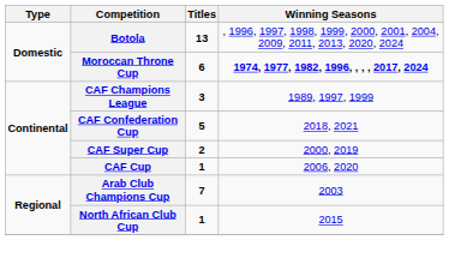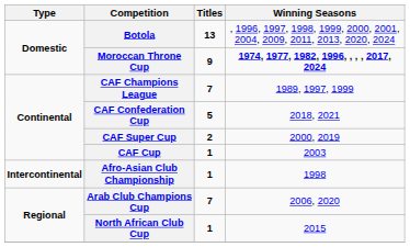 <table class="wikitable plainrowheaders" style="font-size:95%; text-align:center;">
 <tr>
 <th>Type</th>
 <th>Competition</th>
 <th>Titles</th>
 <th>Winning Seasons</th>
 </tr>
 <tr>
 <td rowspan="2"><strong>Domestic</strong></td>
 <th scope=col><a href='#'>Botola</a></th>
 <td align="center"><strong>13</strong></td>
 <td>, <a href='#'>1996</a>, <a href='#'>1997</a>, <a href='#'>1998</a>, <a href='#'>1999</a>, <a href='#'>2000</a>, <a href='#'>2001</a>, <a href='#'>2004</a>, <a href='#'>2009</a>, <a href='#'>2011</a>, <a href='#'>2013</a>, <a href='#'>2020</a>, <a href='#'>2024</a></td>
 </tr>
 <tr>
 <th scope=col><a href='#'>Moroccan Throne Cup</a></th>
-<td align="center"><strong>6</strong></td>
+<td align="center"><strong>9</strong></td>
 <td><strong><a href='#'>1974</a>, <a href='#'>1977</a>, <a href='#'>1982</a>, <a href='#'>1996</a>, , , , <a href='#'>2017</a>,  <a href='#'>2024</a></strong></td>
 </tr>
 <tr>
 <td rowspan="4"><strong>Continental</strong></td>
 <th scope=col><a href='#'>CAF Champions League</a></th>
-<td align="center"><strong>3</strong></td>
+<td align="center"><strong>7</strong></td>
 <td><a href='#'>1989</a>, <a href='#'>1997</a>, <a href='#'>1999</a></td>
 </tr>
 <tr>
 <th scope=col><a href='#'>CAF Confederation Cup</a></th>
 <td align="center"><strong>5</strong></td>
 <td><a href='#'>2018</a>, <a href='#'>2021</a></td>
 </tr>
 <tr>
 <th scope=col><a href='#'>CAF Super Cup</a></th>
 <td align="center"><strong>2</strong></td>
 <td><a href='#'>2000</a>, <a href='#'>2019</a></td>
 </tr>
 <tr>
 <th scope=col><a href='#'>CAF Cup</a></th>
 <td align="center"><strong>1</strong></td>
-<td><a href='#'>2006</a>, <a href='#'>2020</a></td>
+<td><a href='#'>2003</a></td>
+</tr>
+<tr>
+<td rowspan="1"><strong>Intercontinental</strong></td>
+<th scope=col><a href='#'>Afro-Asian Club Championship</a></th>
+<td align="center"><strong>1</strong></td>
+<td><a href='#'>1998</a></td>
 </tr>
 <tr>
 <td rowspan="2"><strong>Regional</strong></td>
 <th scope=col><a href='#'>Arab Club Champions Cup</a></th>
 <td align="center"><strong>7</strong></td>
-<td><a href='#'>2003</a></td>
+<td><a href='#'>2006</a>, <a href='#'>2020</a></td>
 </tr>
 <tr>
 <th scope=col><a href='#'>North African Club Cup</a></th>
 <td align="center"><strong>1</strong></td>
 <td><a href='#'>2015</a></td>
 </tr>
 <tr>
 </tr>
 </table>
